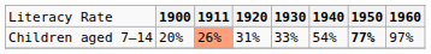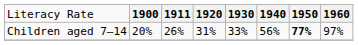 <table class="wikitable sortable">
 <tr>
 <td>Literacy Rate</td>
 <th>1900</th>
 <th>1911</th>
 <th>1920</th>
 <th>1930</th>
 <th>1940</th>
 <th>1950</th>
 <th>1960</th>
 </tr>
 <tr>
 <td>Children aged 7–14</td>
 <td>20%</td>
-<td style="background: lightsalmon;">26%</td>
+<td>26%</td>
 <td>31%</td>
 <td>33%</td>
-<td>54%</td>
+<td>56%</td>
 <td><strong>77%</strong></td>
 <td>97%</td>
 </tr>
 <tr>
 </tr>
 </table>
